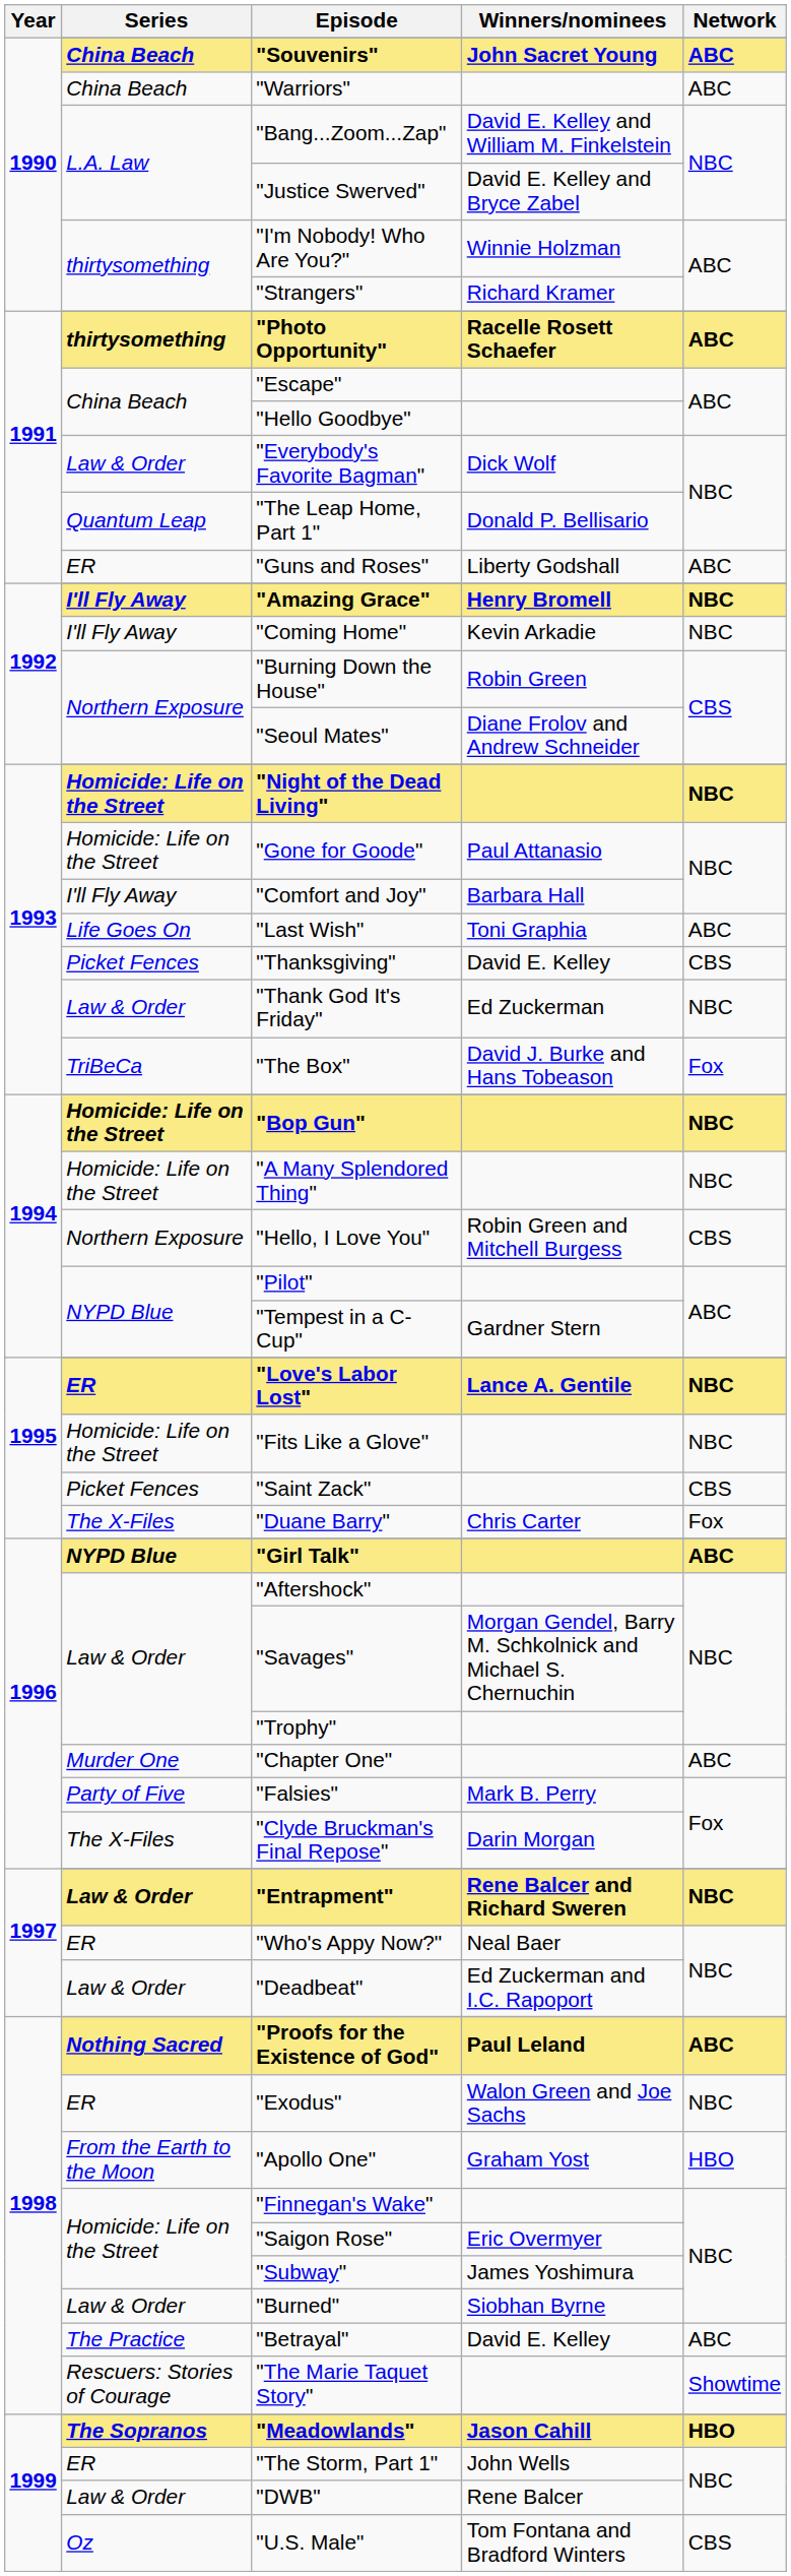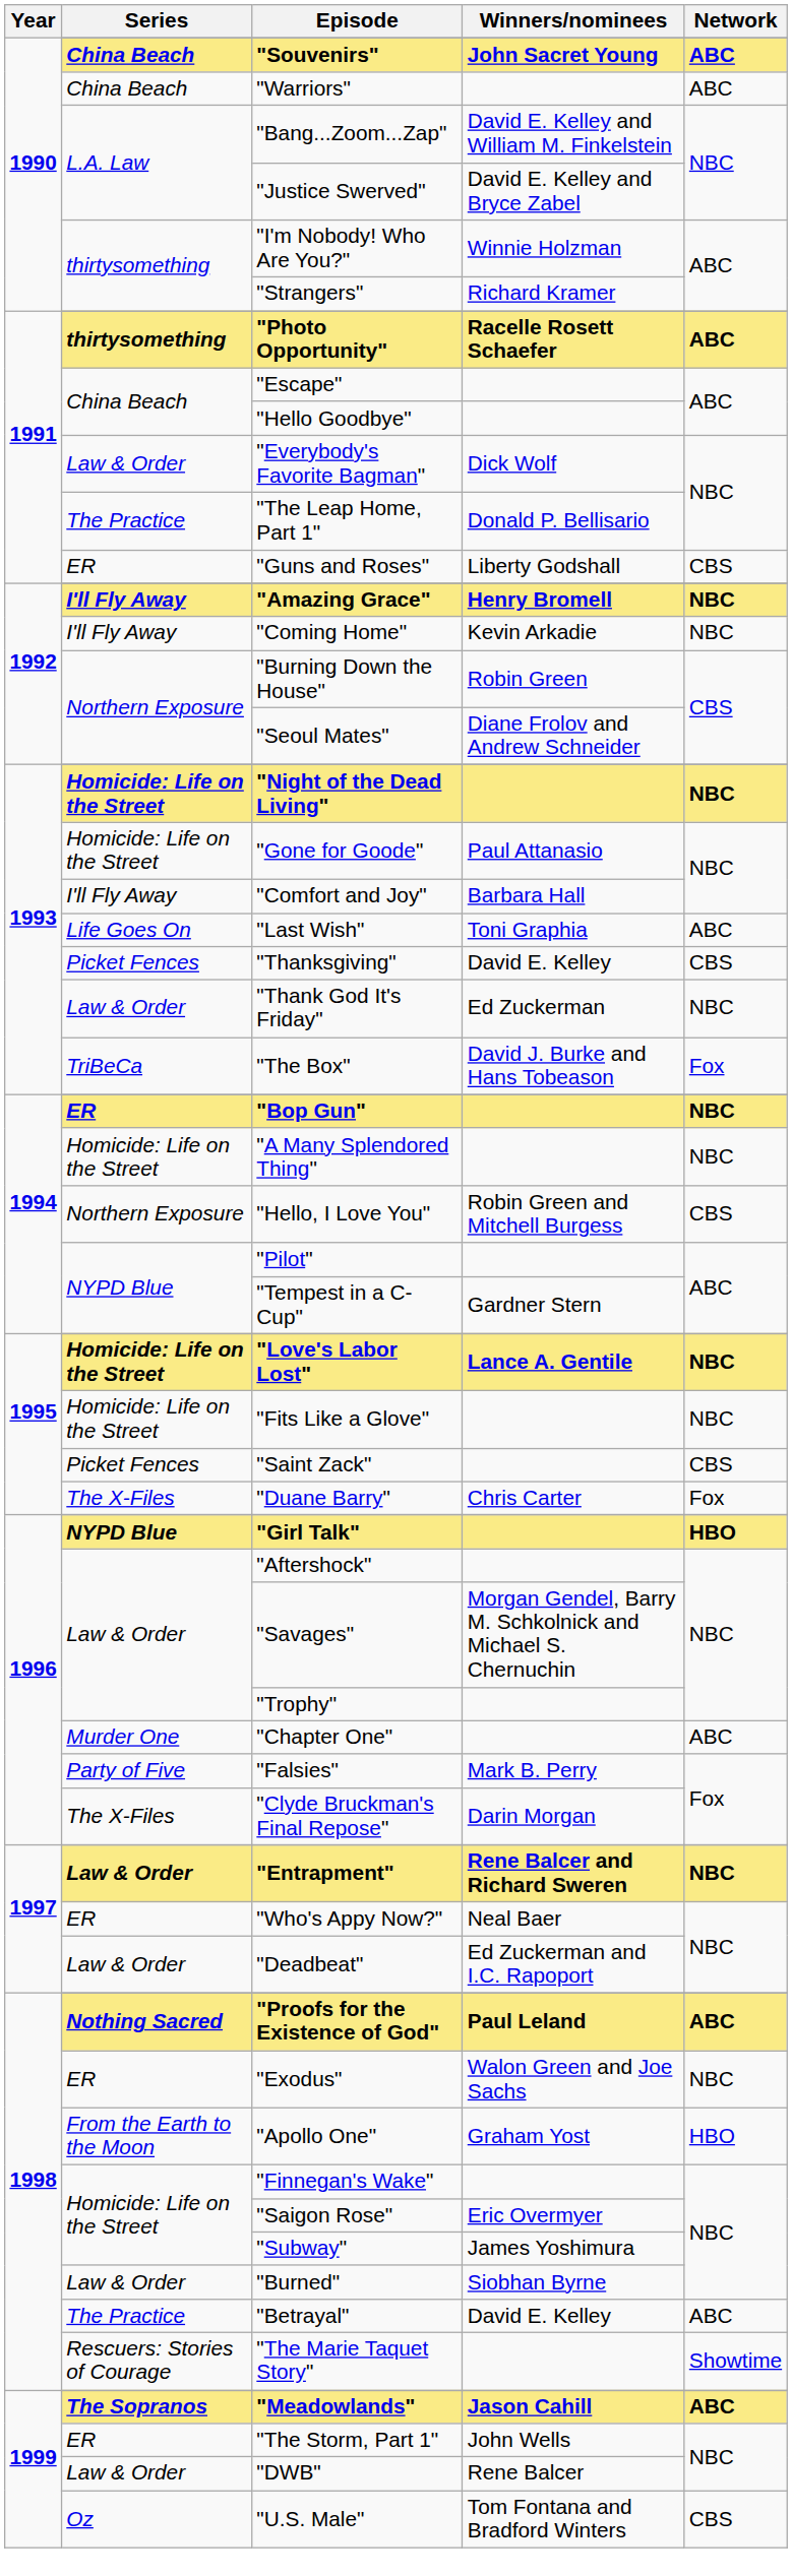 <table class="wikitable" width="95%" cellpadding="4">
 <tr>
 <th width="5%">Year</th>
 <th width="30%">Series</th>
 <th width="30%">Episode</th>
 <th width="40%">Winners/nominees</th>
 <th width="10%">Network</th>
 </tr>
 <tr>
 <td rowspan=7 style="text-align:center"><strong><a href='#'>1990</a></strong><br> <br></td>
 </tr>
 <tr style="background:#FAEB86">
 <td><strong><em><a href='#'>China Beach</a></em></strong></td>
 <td><strong>"Souvenirs"</strong></td>
 <td><strong><a href='#'>John Sacret Young</a></strong></td>
 <td><strong><a href='#'>ABC</a></strong></td>
 </tr>
 <tr>
 <td><em>China Beach</em></td>
 <td>"Warriors"</td>
 <td></td>
 <td>ABC</td>
 </tr>
 <tr>
 <td rowspan=2><em><a href='#'>L.A. Law</a></em></td>
 <td>"Bang...Zoom...Zap"</td>
 <td><a href='#'>David E. Kelley</a> and <a href='#'>William M. Finkelstein</a></td>
 <td rowspan=2><a href='#'>NBC</a></td>
 </tr>
 <tr>
 <td>"Justice Swerved"</td>
 <td>David E. Kelley and <a href='#'>Bryce Zabel</a></td>
 </tr>
 <tr>
 <td rowspan=2><em><a href='#'>thirtysomething</a></em></td>
 <td>"I'm Nobody! Who Are You?"</td>
 <td><a href='#'>Winnie Holzman</a></td>
 <td rowspan=2>ABC</td>
 </tr>
 <tr>
 <td>"Strangers"</td>
 <td><a href='#'>Richard Kramer</a></td>
 </tr>
 <tr>
 <td rowspan=7 style="text-align:center"><strong><a href='#'>1991</a></strong><br> <br></td>
 </tr>
 <tr style="background:#FAEB86">
 <td><strong><em>thirtysomething</em></strong></td>
 <td><strong>"Photo Opportunity"</strong></td>
 <td><strong>Racelle Rosett Schaefer</strong></td>
 <td><strong>ABC</strong></td>
 </tr>
 <tr>
 <td rowspan=2><em>China Beach</em></td>
 <td>"Escape"</td>
 <td></td>
 <td rowspan=2>ABC</td>
 </tr>
 <tr>
 <td>"Hello Goodbye"</td>
 <td></td>
 </tr>
 <tr>
 <td><em><a href='#'>Law & Order</a></em></td>
 <td>"<a href='#'>Everybody's Favorite Bagman</a>"</td>
 <td><a href='#'>Dick Wolf</a></td>
 <td rowspan=2>NBC</td>
 </tr>
 <tr>
-<td><em><a href='#'>Quantum Leap</a></em></td>
+<td><em><a href='#'>The Practice</a></em></td>
 <td>"The Leap Home, Part 1"</td>
 <td><a href='#'>Donald P. Bellisario</a></td>
 </tr>
 <tr>
 <td><em>ER</em></td>
 <td>"Guns and Roses"</td>
 <td>Liberty Godshall</td>
-<td>ABC</td>
+<td>CBS</td>
 </tr>
 <tr>
 <td rowspan=5 style="text-align:center"><strong><a href='#'>1992</a></strong><br> <br></td>
 </tr>
 <tr style="background:#FAEB86">
 <td><strong><em><a href='#'>I'll Fly Away</a></em></strong></td>
 <td><strong>"Amazing Grace"</strong></td>
 <td><strong><a href='#'>Henry Bromell</a></strong></td>
 <td><strong>NBC</strong></td>
 </tr>
 <tr>
 <td><em>I'll Fly Away</em></td>
 <td>"Coming Home"</td>
 <td>Kevin Arkadie</td>
 <td>NBC</td>
 </tr>
 <tr>
 <td rowspan=2><em><a href='#'>Northern Exposure</a></em></td>
 <td>"Burning Down the House"</td>
 <td><a href='#'>Robin Green</a></td>
 <td rowspan=2><a href='#'>CBS</a></td>
 </tr>
 <tr>
 <td>"Seoul Mates"</td>
 <td><a href='#'>Diane Frolov</a> and <a href='#'>Andrew Schneider</a></td>
 </tr>
 <tr>
 <td rowspan=8 style="text-align:center"><strong><a href='#'>1993</a></strong><br> <br></td>
 </tr>
 <tr style="background:#FAEB86">
 <td><strong><em><a href='#'>Homicide: Life on the Street</a></em></strong></td>
 <td><strong>"<a href='#'>Night of the Dead Living</a>"</strong></td>
 <td><strong></strong></td>
 <td><strong>NBC</strong></td>
 </tr>
 <tr>
 <td><em>Homicide: Life on the Street</em></td>
 <td>"<a href='#'>Gone for Goode</a>"</td>
 <td><a href='#'>Paul Attanasio</a></td>
 <td rowspan=2>NBC</td>
 </tr>
 <tr>
 <td><em>I'll Fly Away</em></td>
 <td>"Comfort and Joy"</td>
 <td><a href='#'>Barbara Hall</a></td>
 </tr>
 <tr>
 <td><em><a href='#'>Life Goes On</a></em></td>
 <td>"Last Wish"</td>
 <td><a href='#'>Toni Graphia</a></td>
 <td>ABC</td>
 </tr>
 <tr>
 <td><em><a href='#'>Picket Fences</a></em></td>
 <td>"Thanksgiving"</td>
 <td>David E. Kelley</td>
 <td>CBS</td>
 </tr>
 <tr>
 <td><em><a href='#'>Law & Order</a></em></td>
 <td>"Thank God It's Friday"</td>
 <td>Ed Zuckerman</td>
 <td>NBC</td>
 </tr>
 <tr>
 <td><em><a href='#'>TriBeCa</a></em></td>
 <td>"The Box"</td>
 <td><a href='#'>David J. Burke</a> and <a href='#'>Hans Tobeason</a></td>
 <td><a href='#'>Fox</a></td>
 </tr>
 <tr>
 <td rowspan=6 style="text-align:center"><strong><a href='#'>1994</a></strong><br> <br></td>
 </tr>
 <tr style="background:#FAEB86">
-<td><strong><em>Homicide: Life on the Street</em></strong></td>
+<td><strong><em><a href='#'>ER</a></em></strong></td>
 <td><strong>"<a href='#'>Bop Gun</a>"</strong></td>
 <td><strong></strong></td>
 <td><strong>NBC</strong></td>
 </tr>
 <tr>
 <td><em>Homicide: Life on the Street</em></td>
 <td>"<a href='#'>A Many Splendored Thing</a>"</td>
 <td></td>
 <td>NBC</td>
 </tr>
 <tr>
 <td><em>Northern Exposure</em></td>
 <td>"Hello, I Love You"</td>
 <td>Robin Green and <a href='#'>Mitchell Burgess</a></td>
 <td>CBS</td>
 </tr>
 <tr>
 <td rowspan=2><em><a href='#'>NYPD Blue</a></em></td>
 <td>"<a href='#'>Pilot</a>"</td>
 <td></td>
 <td rowspan=2>ABC</td>
 </tr>
 <tr>
 <td>"Tempest in a C-Cup"</td>
 <td>Gardner Stern</td>
 </tr>
 <tr>
 <td rowspan=5 style="text-align:center"><strong><a href='#'>1995</a></strong><br> <br></td>
 </tr>
 <tr style="background:#FAEB86">
-<td><strong><em><a href='#'>ER</a></em></strong></td>
+<td><strong><em>Homicide: Life on the Street</em></strong></td>
 <td><strong>"<a href='#'>Love's Labor Lost</a>"</strong></td>
 <td><strong><a href='#'>Lance A. Gentile</a></strong></td>
 <td><strong>NBC</strong></td>
 </tr>
 <tr>
 <td><em>Homicide: Life on the Street</em></td>
 <td>"Fits Like a Glove"</td>
 <td></td>
 <td>NBC</td>
 </tr>
 <tr>
 <td><em>Picket Fences</em></td>
 <td>"Saint Zack"</td>
 <td></td>
 <td>CBS</td>
 </tr>
 <tr>
 <td><em><a href='#'>The X-Files</a></em></td>
 <td>"<a href='#'>Duane Barry</a>"</td>
 <td><a href='#'>Chris Carter</a></td>
 <td>Fox</td>
 </tr>
 <tr>
 <td rowspan=8 style="text-align:center"><strong><a href='#'>1996</a></strong><br> <br></td>
 </tr>
 <tr style="background:#FAEB86">
 <td><strong><em>NYPD Blue</em></strong></td>
 <td><strong>"Girl Talk"</strong></td>
 <td><strong></strong></td>
-<td><strong>ABC</strong></td>
+<td><strong>HBO</strong></td>
 </tr>
 <tr>
 <td rowspan=3><em>Law & Order</em></td>
 <td>"Aftershock"</td>
 <td></td>
 <td rowspan=3>NBC</td>
 </tr>
 <tr>
 <td>"Savages"</td>
 <td><a href='#'>Morgan Gendel</a>, Barry M. Schkolnick and Michael S. Chernuchin</td>
 </tr>
 <tr>
 <td>"Trophy"</td>
 <td></td>
 </tr>
 <tr>
 <td><em><a href='#'>Murder One</a></em></td>
 <td>"Chapter One"</td>
 <td></td>
 <td>ABC</td>
 </tr>
 <tr>
 <td><em><a href='#'>Party of Five</a></em></td>
 <td>"Falsies"</td>
 <td><a href='#'>Mark B. Perry</a></td>
 <td rowspan=2>Fox</td>
 </tr>
 <tr>
 <td><em>The X-Files</em></td>
 <td>"<a href='#'>Clyde Bruckman's Final Repose</a>"</td>
 <td><a href='#'>Darin Morgan</a></td>
 </tr>
 <tr>
 <td rowspan=4 style="text-align:center"><strong><a href='#'>1997</a></strong><br> <br></td>
 </tr>
 <tr style="background:#FAEB86">
 <td><strong><em>Law & Order</em></strong></td>
 <td><strong>"Entrapment"</strong></td>
 <td><strong><a href='#'>Rene Balcer</a> and Richard Sweren</strong></td>
 <td><strong>NBC</strong></td>
 </tr>
 <tr>
 <td><em>ER</em></td>
 <td>"Who's Appy Now?"</td>
 <td>Neal Baer</td>
 <td rowspan=2>NBC</td>
 </tr>
 <tr>
 <td><em>Law & Order</em></td>
 <td>"Deadbeat"</td>
 <td>Ed Zuckerman and <a href='#'>I.C. Rapoport</a></td>
 </tr>
 <tr>
 <td rowspan=10 style="text-align:center"><strong><a href='#'>1998</a></strong><br> <br></td>
 </tr>
 <tr style="background:#FAEB86">
 <td><strong><em><a href='#'>Nothing Sacred</a></em></strong></td>
 <td><strong>"Proofs for the Existence of God"</strong></td>
 <td><strong>Paul Leland</strong></td>
 <td><strong>ABC</strong></td>
 </tr>
 <tr>
 <td><em>ER</em></td>
 <td>"Exodus"</td>
 <td><a href='#'>Walon Green</a> and <a href='#'>Joe Sachs</a></td>
 <td>NBC</td>
 </tr>
 <tr>
 <td><em><a href='#'>From the Earth to the Moon</a></em></td>
 <td>"Apollo One"</td>
 <td><a href='#'>Graham Yost</a></td>
 <td><a href='#'>HBO</a></td>
 </tr>
 <tr>
 <td rowspan=3><em>Homicide: Life on the Street</em></td>
 <td>"<a href='#'>Finnegan's Wake</a>"</td>
 <td></td>
 <td rowspan=4>NBC</td>
 </tr>
 <tr>
 <td>"Saigon Rose"</td>
 <td><a href='#'>Eric Overmyer</a></td>
 </tr>
 <tr>
 <td>"<a href='#'>Subway</a>"</td>
 <td>James Yoshimura</td>
 </tr>
 <tr>
 <td><em>Law & Order</em></td>
 <td>"Burned"</td>
 <td><a href='#'>Siobhan Byrne</a></td>
 </tr>
 <tr>
 <td><em><a href='#'>The Practice</a></em></td>
 <td>"Betrayal"</td>
 <td>David E. Kelley</td>
 <td>ABC</td>
 </tr>
 <tr>
 <td><em>Rescuers: Stories of Courage</em></td>
 <td>"<a href='#'>The Marie Taquet Story</a>"</td>
 <td></td>
 <td><a href='#'>Showtime</a></td>
 </tr>
 <tr>
 <td rowspan=5 style="text-align:center"><strong><a href='#'>1999</a></strong><br> <br></td>
 </tr>
 <tr style="background:#FAEB86">
 <td><strong><em><a href='#'>The Sopranos</a></em></strong></td>
 <td><strong>"<a href='#'>Meadowlands</a>"</strong></td>
 <td><strong><a href='#'>Jason Cahill</a></strong></td>
-<td><strong>HBO</strong></td>
+<td><strong>ABC</strong></td>
 </tr>
 <tr>
 <td><em>ER</em></td>
 <td>"The Storm, Part 1"</td>
 <td>John Wells</td>
 <td rowspan=2>NBC</td>
 </tr>
 <tr>
 <td><em>Law & Order</em></td>
 <td>"DWB"</td>
 <td>Rene Balcer</td>
 </tr>
 <tr>
 <td><em><a href='#'>Oz</a></em></td>
 <td>"U.S. Male"</td>
 <td>Tom Fontana and Bradford Winters</td>
 <td>CBS</td>
 </tr>
 </table>
